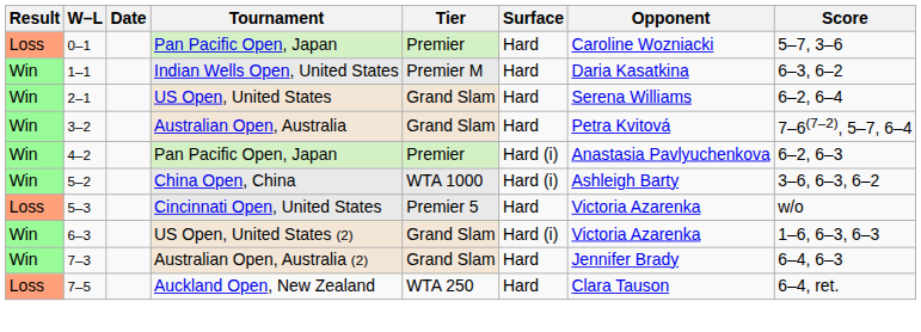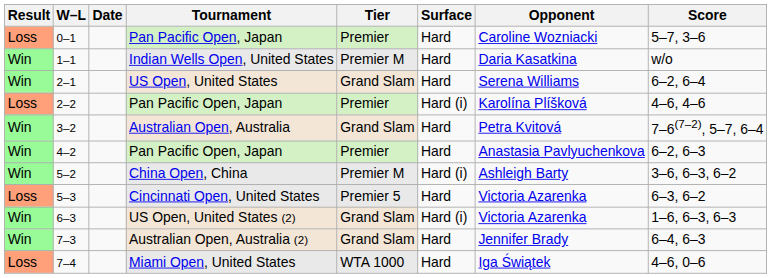 <table class="sortable wikitable">
 <tr>
 <th>Result</th>
 <th class=unsortable>W–L</th>
 <th>Date</th>
 <th>Tournament</th>
 <th>Tier</th>
 <th>Surface</th>
 <th>Opponent</th>
 <th class=unsortable>Score</th>
 </tr>
 <tr>
 <td style=background:#ffa07a>Loss</td>
 <td><small>0–1</small></td>
 <td><a href='#'></a></td>
 <td style=background:#d4f1c5><a href='#'>Pan Pacific Open</a>, Japan</td>
 <td style=background:#d4f1c5>Premier</td>
 <td>Hard</td>
 <td> <a href='#'>Caroline Wozniacki</a></td>
 <td>5–7, 3–6</td>
 </tr>
 <tr>
 <td style=background:#98fb98>Win</td>
 <td><small>1–1</small></td>
 <td><a href='#'></a></td>
 <td style=background:#e9e9e9><a href='#'>Indian Wells Open</a>, United States</td>
 <td style=background:#e9e9e9>Premier M</td>
 <td>Hard</td>
 <td> <a href='#'>Daria Kasatkina</a></td>
-<td>6–3, 6–2</td>
+<td>w/o</td>
 </tr>
 <tr>
 <td style=background:#98fb98>Win</td>
 <td><small>2–1</small></td>
 <td><a href='#'></a></td>
 <td style=background:#f3e6d7><a href='#'>US Open</a>, United States</td>
 <td style=background:#f3e6d7>Grand Slam</td>
 <td>Hard</td>
 <td> <a href='#'>Serena Williams</a></td>
 <td>6–2, 6–4</td>
+</tr>
+<tr>
+<td style=background:#ffa07a>Loss</td>
+<td><small>2–2</small></td>
+<td><a href='#'></a></td>
+<td style=background:#d4f1c5>Pan Pacific Open, Japan</td>
+<td style=background:#d4f1c5>Premier</td>
+<td>Hard (i)</td>
+<td> <a href='#'>Karolína Plíšková</a></td>
+<td>4–6, 4–6</td>
 </tr>
 <tr>
 <td style=background:#98fb98>Win</td>
 <td><small>3–2</small></td>
 <td><a href='#'></a></td>
 <td style=background:#f3e6d7><a href='#'>Australian Open</a>, Australia</td>
 <td style=background:#f3e6d7>Grand Slam</td>
 <td>Hard</td>
 <td> <a href='#'>Petra Kvitová</a></td>
 <td>7–6<sup>(7–2)</sup>, 5–7, 6–4</td>
 </tr>
 <tr>
 <td style=background:#98fb98>Win</td>
 <td><small>4–2</small></td>
 <td><a href='#'></a></td>
 <td style=background:#d4f1c5>Pan Pacific Open, Japan</td>
 <td style=background:#d4f1c5>Premier</td>
-<td>Hard (i)</td>
+<td>Hard</td>
 <td> <a href='#'>Anastasia Pavlyuchenkova</a></td>
 <td>6–2, 6–3</td>
 </tr>
 <tr>
 <td style=background:#98fb98>Win</td>
 <td><small>5–2</small></td>
 <td><a href='#'></a></td>
 <td style=background:#e9e9e9><a href='#'>China Open</a>, China</td>
-<td style=background:#e9e9e9>WTA 1000</td>
+<td style=background:#e9e9e9>Premier M</td>
 <td>Hard (i)</td>
 <td> <a href='#'>Ashleigh Barty</a></td>
 <td>3–6, 6–3, 6–2</td>
 </tr>
 <tr>
 <td style=background:#ffa07a>Loss</td>
 <td><small>5–3</small></td>
 <td><a href='#'></a></td>
 <td style=background:#e9e9e9><a href='#'>Cincinnati Open</a>, United States</td>
 <td style=background:#e9e9e9>Premier 5</td>
 <td>Hard</td>
 <td> <a href='#'>Victoria Azarenka</a></td>
-<td>w/o</td>
+<td>6–3, 6–2</td>
 </tr>
 <tr>
 <td style=background:#98fb98>Win</td>
 <td><small>6–3</small></td>
 <td><a href='#'></a></td>
 <td style=background:#f3e6d7>US Open, United States <small>(2)</small></td>
 <td style=background:#f3e6d7>Grand Slam</td>
 <td>Hard (i)</td>
 <td> <a href='#'>Victoria Azarenka</a></td>
 <td>1–6, 6–3, 6–3</td>
 </tr>
 <tr>
 <td style=background:#98fb98>Win</td>
 <td><small>7–3</small></td>
 <td><a href='#'></a></td>
 <td style=background:#f3e6d7>Australian Open, Australia <small>(2)</small></td>
 <td style=background:#f3e6d7>Grand Slam</td>
 <td>Hard</td>
 <td> <a href='#'>Jennifer Brady</a></td>
 <td>6–4, 6–3</td>
 </tr>
 <tr>
 <td style=background:#ffa07a>Loss</td>
-<td><small>7–5</small></td>
+<td><small>7–4</small></td>
 <td><a href='#'></a></td>
-<td><a href='#'>Auckland Open</a>, New Zealand</td>
-<td>WTA 250</td>
+<td style=background:#e9e9e9><a href='#'>Miami Open</a>, United States</td>
+<td style=background:#e9e9e9>WTA 1000</td>
 <td>Hard</td>
-<td> <a href='#'>Clara Tauson</a></td>
-<td>6–4, ret.</td>
+<td> <a href='#'>Iga Świątek</a></td>
+<td>4–6, 0–6</td>
 </tr>
 </table>
